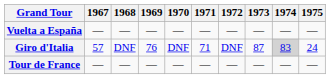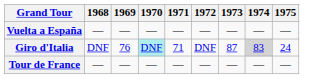 <table class="wikitable plainrowheaders">
 <tr>
 <th scope="col"><a href='#'>Grand Tour</a></th>
-<th scope="col">1967</th>
 <th scope="col">1968</th>
 <th scope="col">1969</th>
 <th scope="col">1970</th>
 <th scope="col">1971</th>
 <th scope="col">1972</th>
 <th scope="col">1973</th>
 <th scope="col">1974</th>
 <th scope="col">1975</th>
 </tr>
 <tr style="text-align:center;">
 <th scope="row"> <a href='#'>Vuelta a España</a></th>
 <td>—</td>
 <td>—</td>
 <td>—</td>
 <td>—</td>
 <td>—</td>
 <td>—</td>
 <td>—</td>
 <td>—</td>
-<td>—</td>
 </tr>
 <tr style="text-align:center;">
 <th scope="row"> <a href='#'>Giro d'Italia</a></th>
-<td><a href='#'>57</a></td>
 <td><a href='#'>DNF</a></td>
 <td><a href='#'>76</a></td>
-<td><a href='#'>DNF</a></td>
+<td style="background: paleturquoise;"><a href='#'>DNF</a></td>
 <td><a href='#'>71</a></td>
 <td><a href='#'>DNF</a></td>
 <td><a href='#'>87</a></td>
 <td style="background: lightgrey;"><a href='#'>83</a></td>
 <td><a href='#'>24</a></td>
 </tr>
 <tr style="text-align:center;">
 <th scope="row"> <a href='#'>Tour de France</a></th>
 <td>—</td>
 <td>—</td>
 <td>—</td>
 <td>—</td>
 <td>—</td>
 <td>—</td>
 <td>—</td>
 <td>—</td>
-<td>—</td>
 </tr>
 </table>
